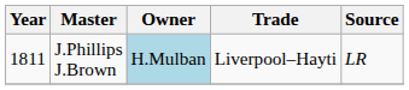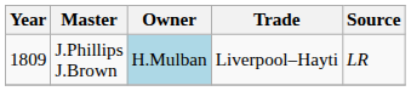 <table class=" wikitable">
 <tr>
 <th>Year</th>
 <th>Master</th>
 <th>Owner</th>
 <th>Trade</th>
 <th>Source</th>
 </tr>
 <tr>
-<td>1811</td>
+<td>1809</td>
 <td>J.Phillips<br>J.Brown</td>
 <td style="background: lightblue;">H.Mulban</td>
 <td>Liverpool–Hayti</td>
 <td><em>LR</em></td>
 </tr>
 <tr>
 </tr>
 </table>
